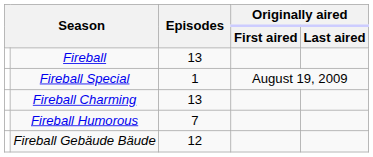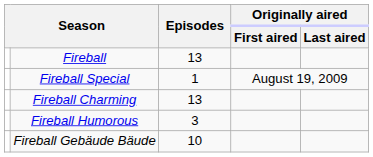 <table class="wikitable" style="text-align:center">
 <tr style="border-bottom: 3px solid #CCF">
 <th style="padding:0 8px;" colspan="2" rowspan="2">Season</th>
 <th style="padding:0 8px;" rowspan="2">Episodes</th>
 <th colspan="2">Originally aired</th>
 </tr>
 <tr>
 <th>First aired</th>
 <th>Last aired</th>
 </tr>
 <tr>
 <td bgcolor="#FFF"></td>
 <td><a href='#'><em>Fireball</em></a></td>
 <td>13</td>
 <td></td>
 <td></td>
 </tr>
 <tr>
 <td bgcolor="#FFF"></td>
 <td><a href='#'><em>Fireball Special</em></a></td>
 <td>1</td>
 <td style="text-align:center;" colspan="3">August 19, 2009</td>
 </tr>
 <tr>
 <td bgcolor="#FFF"></td>
 <td><a href='#'><em>Fireball Charming</em></a></td>
 <td>13</td>
 <td></td>
 <td></td>
 </tr>
 <tr>
 <td bgcolor="#FFF"></td>
 <td><a href='#'><em>Fireball Humorous</em></a></td>
-<td>7</td>
+<td>3</td>
 <td></td>
 <td></td>
 </tr>
 <tr>
 <td bgcolor="#FFF"></td>
 <td><em>Fireball Gebäude Bäude</em></td>
-<td>12</td>
+<td>10</td>
 <td></td>
 <td></td>
 </tr>
 </table>
